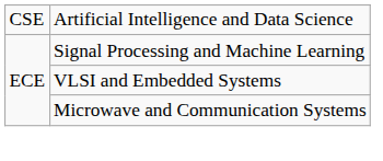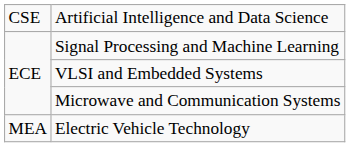 <table class="wikitable">
 <tr>
 <td>CSE</td>
 <td>Artificial Intelligence and Data Science</td>
 </tr>
 <tr>
 <td rowspan="3">ECE</td>
 <td>Signal Processing and Machine Learning</td>
 </tr>
 <tr>
 <td>VLSI and Embedded Systems</td>
 </tr>
 <tr>
 <td>Microwave and Communication Systems</td>
 </tr>
+<tr>
+<td>MEA</td>
+<td>Electric Vehicle Technology</td>
+</tr>
 </table>
